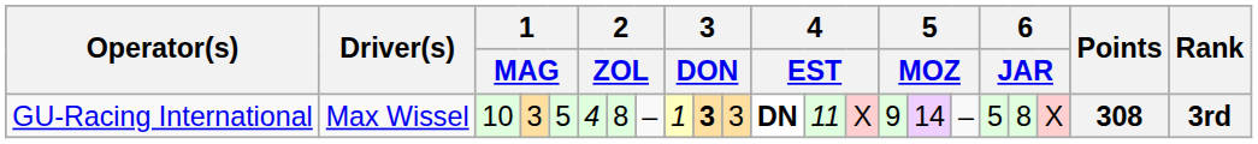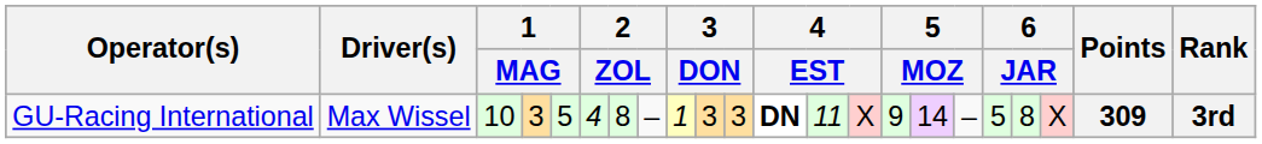 <table class="wikitable" style="font-size: 85%">
 <tr>
 <th rowspan=2>Operator(s)</th>
 <th rowspan=2>Driver(s)</th>
 <th colspan=3>1</th>
 <th colspan=3>2</th>
 <th colspan=3>3</th>
 <th colspan=3>4</th>
 <th colspan=3>5</th>
 <th colspan=3>6</th>
 <th rowspan=2>Points</th>
 <th rowspan=2>Rank</th>
 </tr>
 <tr>
 <th colspan=3><a href='#'>MAG</a></th>
 <th colspan=3><a href='#'>ZOL</a></th>
 <th colspan=3><a href='#'>DON</a></th>
 <th colspan=3><a href='#'>EST</a></th>
 <th colspan=3><a href='#'>MOZ</a></th>
 <th colspan=3><a href='#'>JAR</a></th>
 </tr>
 <tr>
 <td align=center><a href='#'>GU-Racing International</a></td>
 <td> <a href='#'>Max Wissel</a></td>
 <td style="background:#dfffdf;">10</td>
 <td style="background:#ffdf9f;">3</td>
 <td style="background:#dfffdf;">5</td>
 <td style="background:#dfffdf;"><em>4</em></td>
 <td style="background:#dfffdf;">8</td>
 <td>–</td>
 <td style="background:#ffffbf;"><em>1</em></td>
-<td style="background:#ffdf9f;"><strong>3</strong></td>
+<td style="background:#ffdf9f;">3</td>
 <td style="background:#ffdf9f;">3</td>
 <td style="background:#ffffff;"><strong>DN</strong></td>
 <td style="background:#dfffdf;"><em>11</em></td>
 <td style="background:#ffcfcf;">X</td>
 <td style="background:#dfffdf;">9</td>
 <td style="background:#efcfff;">14</td>
 <td>–</td>
 <td style="background:#dfffdf;">5</td>
 <td style="background:#dfffdf;">8</td>
 <td style="background:#ffcfcf;">X</td>
-<th>308</th>
+<th>309</th>
 <th>3rd</th>
 </tr>
 </table>
